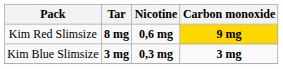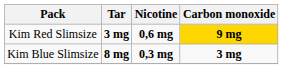 <table class="wikitable" style="font-size: 95%;text-align:center">
 <tr>
 <th>Pack</th>
 <th>Tar</th>
 <th>Nicotine</th>
 <th>Carbon monoxide</th>
 </tr>
 <tr>
 <td>Kim Red Slimsize</td>
-<td><strong>8 mg</strong></td>
+<td><strong>3 mg</strong></td>
 <td><strong>0,6 mg</strong></td>
 <td style="background: gold;"><strong>9 mg</strong></td>
 </tr>
 <tr>
 <td>Kim Blue Slimsize</td>
-<td><strong>3 mg</strong></td>
+<td><strong>8 mg</strong></td>
 <td><strong>0,3 mg</strong></td>
 <td><strong>3 mg</strong></td>
 </tr>
 <tr>
 </tr>
 </table>
